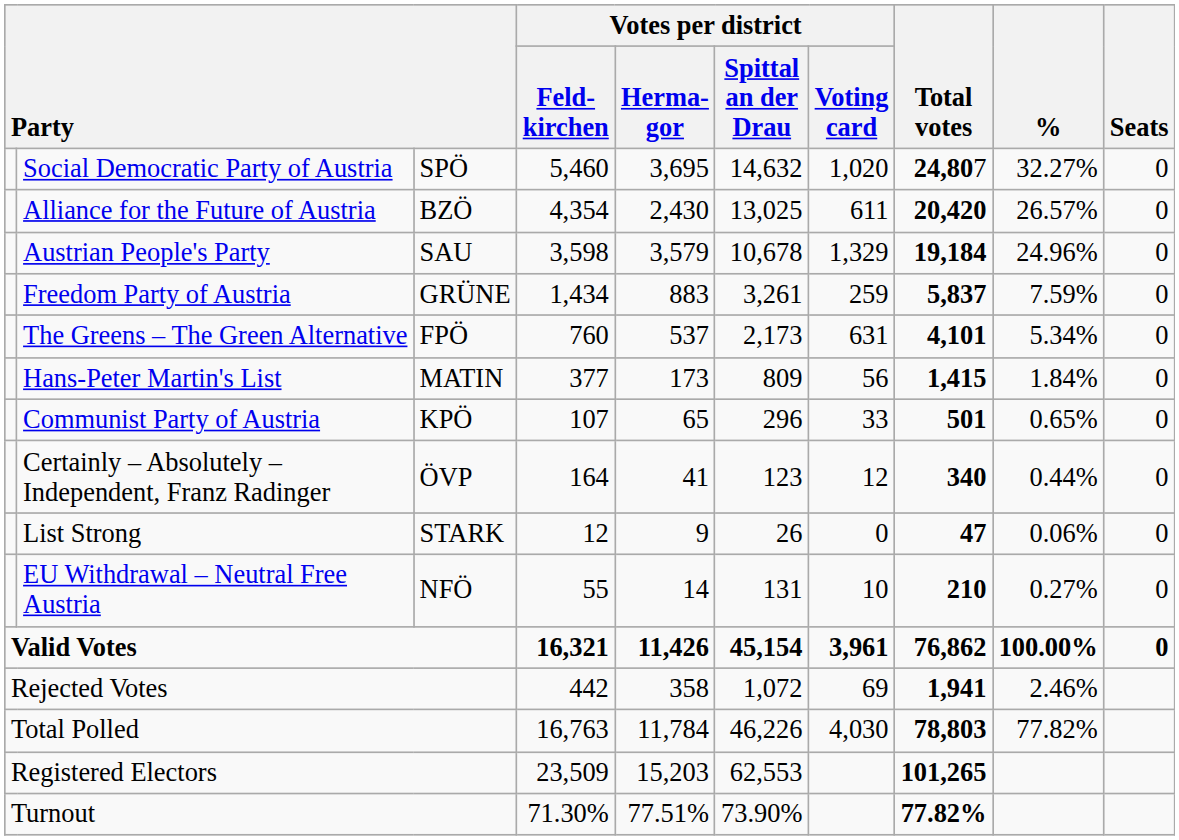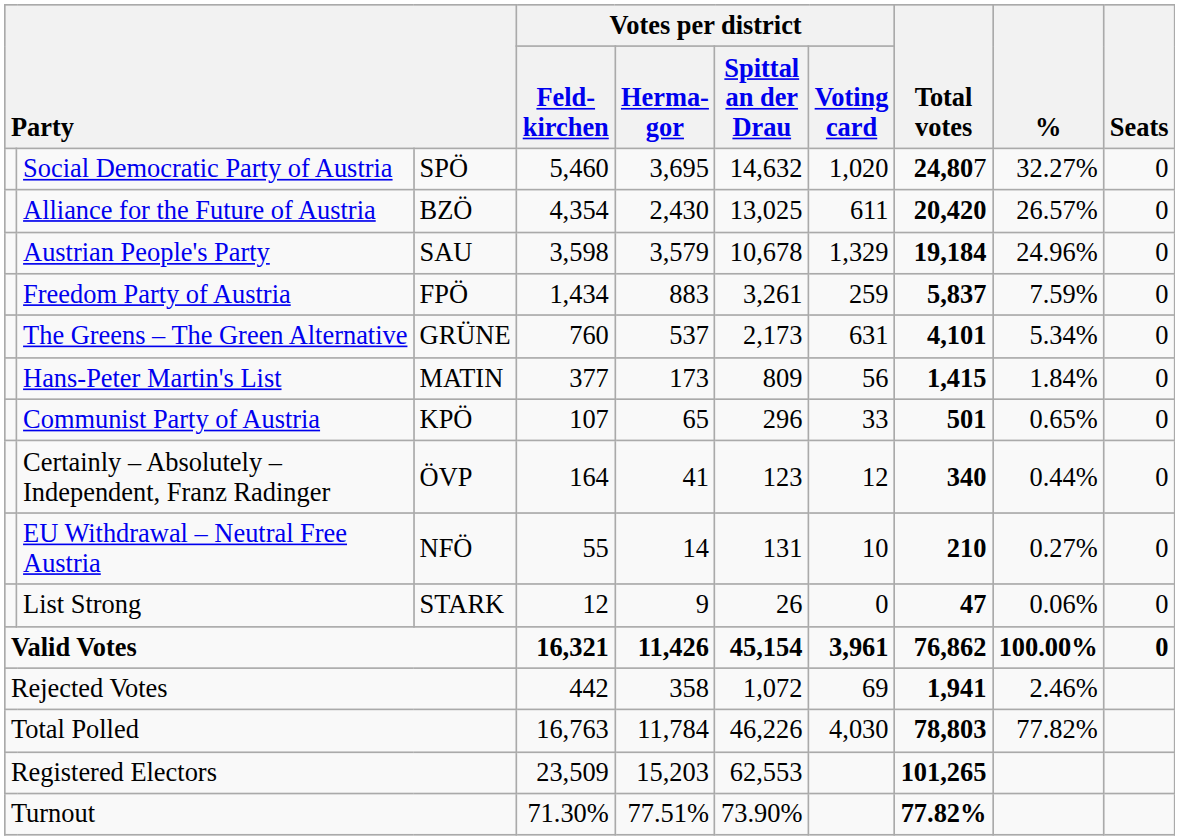 <table class="wikitable" border="1" style="text-align:right;">
 <tr>
 <th style="text-align:left;" valign=bottom rowspan=2 colspan=3>Party</th>
 <th colspan=4>Votes per district</th>
 <th align=center valign=bottom rowspan=2 width="50">Total<br>votes</th>
 <th align=center valign=bottom rowspan=2 width="50">%</th>
 <th align=center valign=bottom rowspan=2>Seats</th>
 </tr>
 <tr>
 <th align=center valign=bottom width="50"><a href='#'>Feld-<br>kirchen</a></th>
 <th align=center valign=bottom width="50"><a href='#'>Herma-<br>gor</a></th>
 <th align=center valign=bottom width="50"><a href='#'>Spittal<br>an der<br>Drau</a></th>
 <th align=center valign=bottom width="50"><a href='#'>Voting<br>card</a></th>
 </tr>
 <tr>
 <td></td>
 <td align=left><a href='#'>Social Democratic Party of Austria</a></td>
 <td align=left>SPÖ</td>
 <td>5,460</td>
 <td>3,695</td>
 <td>14,632</td>
 <td>1,020</td>
 <td><strong>24,80</strong>7</td>
 <td>32.27%</td>
 <td>0</td>
 </tr>
 <tr>
 <td></td>
 <td align=left><a href='#'>Alliance for the Future of Austria</a></td>
 <td align=left>BZÖ</td>
 <td>4,354</td>
 <td>2,430</td>
 <td>13,025</td>
 <td>611</td>
 <td><strong>20,420</strong></td>
 <td>26.57%</td>
 <td>0</td>
 </tr>
 <tr>
 <td></td>
 <td align=left><a href='#'>Austrian People's Party</a></td>
 <td align=left>SAU</td>
 <td>3,598</td>
 <td>3,579</td>
 <td>10,678</td>
 <td>1,329</td>
 <td><strong>19,184</strong></td>
 <td>24.96%</td>
 <td>0</td>
 </tr>
 <tr>
 <td></td>
 <td align=left><a href='#'>Freedom Party of Austria</a></td>
-<td align=left>GRÜNE</td>
+<td align=left>FPÖ</td>
 <td>1,434</td>
 <td>883</td>
 <td>3,261</td>
 <td>259</td>
 <td><strong>5,837</strong></td>
 <td>7.59%</td>
 <td>0</td>
 </tr>
 <tr>
 <td></td>
 <td align=left style="white-space: nowrap;"><a href='#'>The Greens – The Green Alternative</a></td>
-<td align=left>FPÖ</td>
+<td align=left>GRÜNE</td>
 <td>760</td>
 <td>537</td>
 <td>2,173</td>
 <td>631</td>
 <td><strong>4,101</strong></td>
 <td>5.34%</td>
 <td>0</td>
 </tr>
 <tr>
 <td></td>
 <td align=left><a href='#'>Hans-Peter Martin's List</a></td>
 <td align=left>MATIN</td>
 <td>377</td>
 <td>173</td>
 <td>809</td>
 <td>56</td>
 <td><strong>1,415</strong></td>
 <td>1.84%</td>
 <td>0</td>
 </tr>
 <tr>
 <td></td>
 <td align=left><a href='#'>Communist Party of Austria</a></td>
 <td align=left>KPÖ</td>
 <td>107</td>
 <td>65</td>
 <td>296</td>
 <td>33</td>
 <td><strong>501</strong></td>
 <td>0.65%</td>
 <td>0</td>
 </tr>
 <tr>
 <td></td>
 <td align=left>Certainly – Absolutely –<br>Independent, Franz Radinger</td>
 <td align=left>ÖVP</td>
 <td>164</td>
 <td>41</td>
 <td>123</td>
 <td>12</td>
 <td><strong>340</strong></td>
 <td>0.44%</td>
 <td>0</td>
 </tr>
 <tr>
 <td></td>
+<td align=left><a href='#'>EU Withdrawal – Neutral Free Austria</a></td>
+<td align=left>NFÖ</td>
+<td>55</td>
+<td>14</td>
+<td>131</td>
+<td>10</td>
+<td><strong>210</strong></td>
+<td>0.27%</td>
+<td>0</td>
+</tr>
+<tr>
+<td></td>
 <td align=left>List Strong</td>
 <td align=left>STARK</td>
 <td>12</td>
 <td>9</td>
 <td>26</td>
 <td>0</td>
 <td><strong>47</strong></td>
 <td>0.06%</td>
-<td>0</td>
-</tr>
-<tr>
-<td></td>
-<td align=left><a href='#'>EU Withdrawal – Neutral Free Austria</a></td>
-<td align=left>NFÖ</td>
-<td>55</td>
-<td>14</td>
-<td>131</td>
-<td>10</td>
-<td><strong>210</strong></td>
-<td>0.27%</td>
 <td>0</td>
 </tr>
 <tr style="font-weight:bold">
 <td align=left colspan=3>Valid Votes</td>
 <td>16,321</td>
 <td>11,426</td>
 <td>45,154</td>
 <td>3,961</td>
 <td>76,862</td>
 <td>100.00%</td>
 <td>0</td>
 </tr>
 <tr>
 <td align=left colspan=3>Rejected Votes</td>
 <td>442</td>
 <td>358</td>
 <td>1,072</td>
 <td>69</td>
 <td><strong>1,941</strong></td>
 <td>2.46%</td>
 <td></td>
 </tr>
 <tr>
 <td align=left colspan=3>Total Polled</td>
 <td>16,763</td>
 <td>11,784</td>
 <td>46,226</td>
 <td>4,030</td>
 <td><strong>78,803</strong></td>
 <td>77.82%</td>
 <td></td>
 </tr>
 <tr>
 <td align=left colspan=3>Registered Electors</td>
 <td>23,509</td>
 <td>15,203</td>
 <td>62,553</td>
 <td></td>
 <td><strong>101,265</strong></td>
 <td></td>
 <td></td>
 </tr>
 <tr>
 <td align=left colspan=3>Turnout</td>
 <td>71.30%</td>
 <td>77.51%</td>
 <td>73.90%</td>
 <td></td>
 <td><strong>77.82%</strong></td>
 <td></td>
 <td></td>
 </tr>
 </table>
